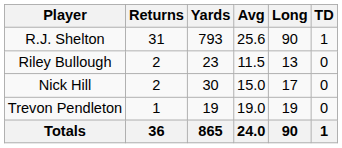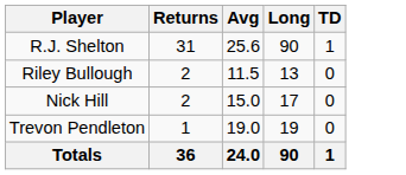 <table class=wikitable style="text-align:center;">
 <tr>
 <th>Player</th>
 <th>Returns</th>
-<th>Yards</th>
 <th>Avg</th>
 <th>Long</th>
 <th>TD</th>
 </tr>
 <tr>
 <td>R.J. Shelton</td>
 <td>31</td>
-<td>793</td>
 <td>25.6</td>
 <td>90</td>
 <td>1</td>
 </tr>
 <tr>
 <td>Riley Bullough</td>
 <td>2</td>
-<td>23</td>
 <td>11.5</td>
 <td>13</td>
 <td>0</td>
 </tr>
 <tr>
 <td>Nick Hill</td>
 <td>2</td>
-<td>30</td>
 <td>15.0</td>
 <td>17</td>
 <td>0</td>
 </tr>
 <tr>
 <td>Trevon Pendleton</td>
 <td>1</td>
-<td>19</td>
 <td>19.0</td>
 <td>19</td>
 <td>0</td>
 </tr>
 <tr>
 <th>Totals</th>
 <th>36</th>
-<th>865</th>
 <th>24.0</th>
 <th>90</th>
 <th>1</th>
 </tr>
 </table>
